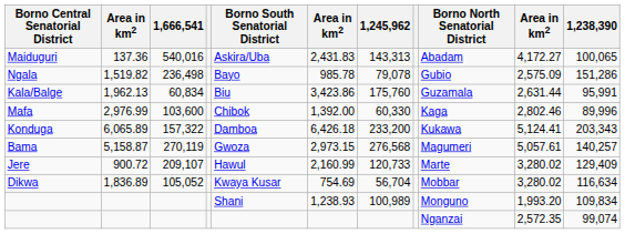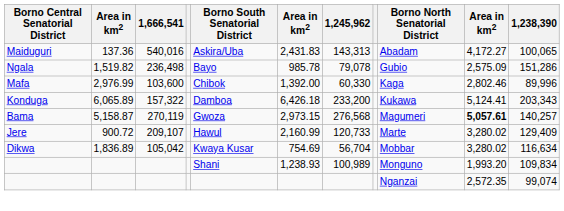 <table class="wikitable">
 <tr>
 <th>Borno Central<br>Senatorial District</th>
 <th>Area in<br> km<sup>2</sup></th>
 <th>1,666,541</th>
 <th></th>
 <th>Borno South<br>Senatorial District</th>
 <th>Area in<br> km<sup>2</sup></th>
 <th>1,245,962</th>
 <th></th>
 <th>Borno North<br>Senatorial District</th>
 <th>Area in<br> km<sup>2</sup></th>
 <th>1,238,390</th>
 </tr>
 <tr>
 <td><a href='#'>Maiduguri</a></td>
 <td align="right">137.36</td>
 <td align="right">540,016</td>
 <td></td>
 <td><a href='#'>Askira/Uba</a></td>
 <td align="right">2,431.83</td>
 <td align="right">143,313</td>
 <td></td>
 <td><a href='#'>Abadam</a></td>
 <td align="right">4,172.27</td>
 <td align="right">100,065</td>
 </tr>
 <tr>
 <td><a href='#'>Ngala</a></td>
 <td align="right">1,519.82</td>
 <td align="right">236,498</td>
 <td></td>
 <td><a href='#'>Bayo</a></td>
 <td align="right">985.78</td>
 <td align="right">79,078</td>
 <td></td>
 <td><a href='#'>Gubio</a></td>
 <td align="right">2,575.09</td>
 <td align="right">151,286</td>
 </tr>
 <tr>
-<td><a href='#'>Kala/Balge</a></td>
-<td align="right">1,962.13</td>
-<td align="right">60,834</td>
-<td></td>
-<td><a href='#'>Biu</a></td>
-<td align="right">3,423.86</td>
-<td align="right">175,760</td>
-<td></td>
-<td><a href='#'>Guzamala</a></td>
-<td align="right">2,631.44</td>
-<td align="right">95,991</td>
-</tr>
-<tr>
 <td><a href='#'>Mafa</a></td>
 <td align="right">2,976.99</td>
 <td align="right">103,600</td>
 <td></td>
 <td><a href='#'>Chibok</a></td>
 <td align="right">1,392.00</td>
 <td align="right">60,330</td>
 <td></td>
 <td><a href='#'>Kaga</a></td>
 <td align="right">2,802.46</td>
 <td align="right">89,996</td>
 </tr>
 <tr>
 <td><a href='#'>Konduga</a></td>
 <td align="right">6,065.89</td>
 <td align="right">157,322</td>
 <td></td>
 <td><a href='#'>Damboa</a></td>
 <td align="right">6,426.18</td>
 <td align="right">233,200</td>
 <td></td>
 <td><a href='#'>Kukawa</a></td>
 <td align="right">5,124.41</td>
 <td align="right">203,343</td>
 </tr>
 <tr>
 <td><a href='#'>Bama</a></td>
 <td align="right">5,158.87</td>
 <td align="right">270,119</td>
 <td></td>
 <td><a href='#'>Gwoza</a></td>
 <td align="right">2,973.15</td>
 <td align="right">276,568</td>
 <td></td>
 <td><a href='#'>Magumeri</a></td>
-<td align="right">5,057.61</td>
+<td align="right"><strong>5,057.61</strong></td>
 <td align="right">140,257</td>
 </tr>
 <tr>
 <td><a href='#'>Jere</a></td>
 <td align="right">900.72</td>
 <td align="right">209,107</td>
 <td></td>
 <td><a href='#'>Hawul</a></td>
 <td align="right">2,160.99</td>
 <td align="right">120,733</td>
 <td></td>
 <td><a href='#'>Marte</a></td>
 <td align="right">3,280.02</td>
 <td align="right">129,409</td>
 </tr>
 <tr>
 <td><a href='#'>Dikwa</a></td>
 <td align="right">1,836.89</td>
-<td align="right">105,052</td>
+<td align="right">105,042</td>
 <td></td>
 <td><a href='#'>Kwaya Kusar</a></td>
 <td align="right">754.69</td>
 <td align="right">56,704</td>
 <td></td>
 <td><a href='#'>Mobbar</a></td>
 <td align="right">3,280.02</td>
 <td align="right">116,634</td>
 </tr>
 <tr>
 <td></td>
 <td></td>
 <td></td>
 <td></td>
 <td><a href='#'>Shani</a></td>
 <td align="right">1,238.93</td>
 <td align="right">100,989</td>
 <td></td>
 <td><a href='#'>Monguno</a></td>
 <td align="right">1,993.20</td>
 <td align="right">109,834</td>
 </tr>
 <tr>
 <td></td>
 <td></td>
 <td></td>
 <td></td>
 <td></td>
 <td></td>
 <td></td>
 <td></td>
 <td><a href='#'>Nganzai</a></td>
 <td align="right">2,572.35</td>
 <td align="right">99,074</td>
 </tr>
 </table>
